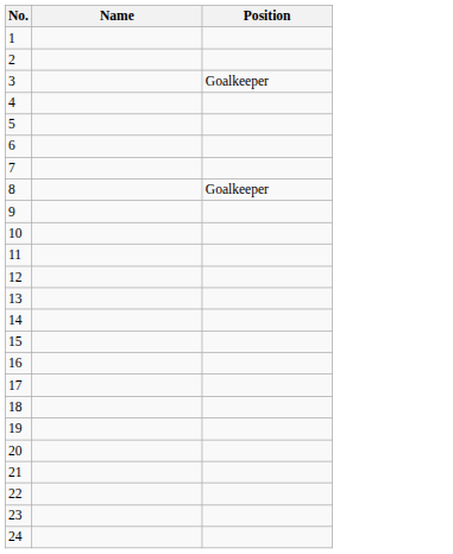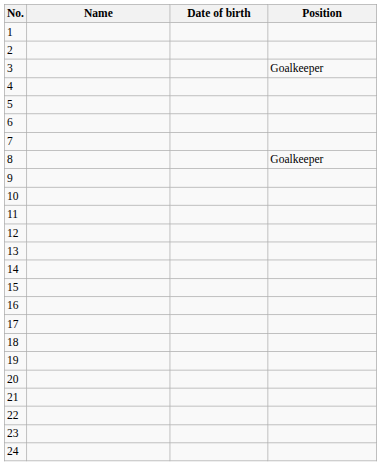 <table class=wikitable sortable style=font-size:100%; text-align:center;>
 <tr>
 <th>No.</th>
 <th style=width:12em>Name</th>
+<th style=width:8em>Date of birth</th>
 <th style=width:9em>Position</th>
 </tr>
 <tr>
 <td>1</td>
 <td align=left></td>
+<td align=right></td>
 <td></td>
 </tr>
 <tr>
 <td>2</td>
 <td align=left></td>
+<td align=right></td>
 <td></td>
 </tr>
 <tr>
 <td>3</td>
 <td align=left></td>
+<td align=right></td>
 <td>Goalkeeper</td>
 </tr>
 <tr>
 <td>4</td>
 <td align=left></td>
+<td align=right></td>
 <td></td>
 </tr>
 <tr>
 <td>5</td>
 <td align=left></td>
+<td align=right></td>
 <td></td>
 </tr>
 <tr>
 <td>6</td>
 <td align=left></td>
+<td align=right></td>
 <td></td>
 </tr>
 <tr>
 <td>7</td>
 <td align=left></td>
+<td align=right></td>
 <td></td>
 </tr>
 <tr>
 <td>8</td>
 <td align=left></td>
+<td align=right></td>
 <td>Goalkeeper</td>
 </tr>
 <tr>
 <td>9</td>
 <td align=left></td>
+<td align=right></td>
 <td></td>
 </tr>
 <tr>
 <td>10</td>
 <td align=left></td>
+<td align=right></td>
 <td></td>
 </tr>
 <tr>
 <td>11</td>
 <td align=left></td>
+<td align=right></td>
 <td></td>
 </tr>
 <tr>
 <td>12</td>
 <td align=left></td>
+<td align=right></td>
 <td></td>
 </tr>
 <tr>
 <td>13</td>
 <td align=left></td>
+<td align=right></td>
 <td></td>
 </tr>
 <tr>
 <td>14</td>
 <td align=left></td>
+<td align=right></td>
 <td></td>
 </tr>
 <tr>
 <td>15</td>
 <td align=left></td>
+<td align=right></td>
 <td></td>
 </tr>
 <tr>
 <td>16</td>
 <td align=left></td>
+<td align=right></td>
 <td></td>
 </tr>
 <tr>
 <td>17</td>
 <td align=left></td>
+<td align=right></td>
 <td></td>
 </tr>
 <tr>
 <td>18</td>
 <td align=left></td>
+<td align=right></td>
 <td></td>
 </tr>
 <tr>
 <td>19</td>
 <td align=left></td>
+<td align=right></td>
 <td></td>
 </tr>
 <tr>
 <td>20</td>
 <td align=left></td>
+<td align=right></td>
 <td></td>
 </tr>
 <tr>
 <td>21</td>
 <td align=left></td>
+<td align=right></td>
 <td></td>
 </tr>
 <tr>
 <td>22</td>
 <td align=left></td>
+<td align=right></td>
 <td></td>
 </tr>
 <tr>
 <td>23</td>
 <td align=left></td>
+<td align=right></td>
 <td></td>
 </tr>
 <tr>
 <td>24</td>
 <td align=left></td>
+<td align=right></td>
 <td></td>
 </tr>
 </table>
